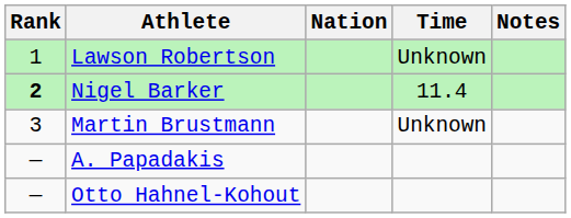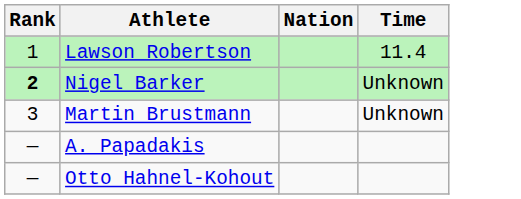 <table class="wikitable sortable" style="text-align:center">
 <tr>
 <th>Rank</th>
 <th>Athlete</th>
 <th>Nation</th>
 <th>Time</th>
-<th>Notes</th>
 </tr>
 <tr bgcolor=bbf3bb>
 <td>1</td>
 <td align=left><a href='#'>Lawson Robertson</a></td>
 <td align=left></td>
-<td>Unknown</td>
-<td></td>
+<td>11.4</td>
 </tr>
 <tr bgcolor=bbf3bb>
 <td><strong>2</strong></td>
 <td align=left><a href='#'>Nigel Barker</a></td>
 <td align=left></td>
-<td>11.4</td>
-<td></td>
+<td>Unknown</td>
 </tr>
 <tr>
 <td>3</td>
 <td align=left><a href='#'>Martin Brustmann</a></td>
 <td align=left></td>
 <td>Unknown</td>
-<td></td>
 </tr>
 <tr>
 <td data-sort-value=4>—</td>
 <td align=left><a href='#'>A. Papadakis</a></td>
 <td align=left></td>
-<td></td>
 <td></td>
 </tr>
 <tr>
 <td data-sort-value=4>—</td>
 <td align=left><a href='#'>Otto Hahnel-Kohout</a></td>
 <td align=left></td>
 <td></td>
-<td></td>
 </tr>
 </table>
